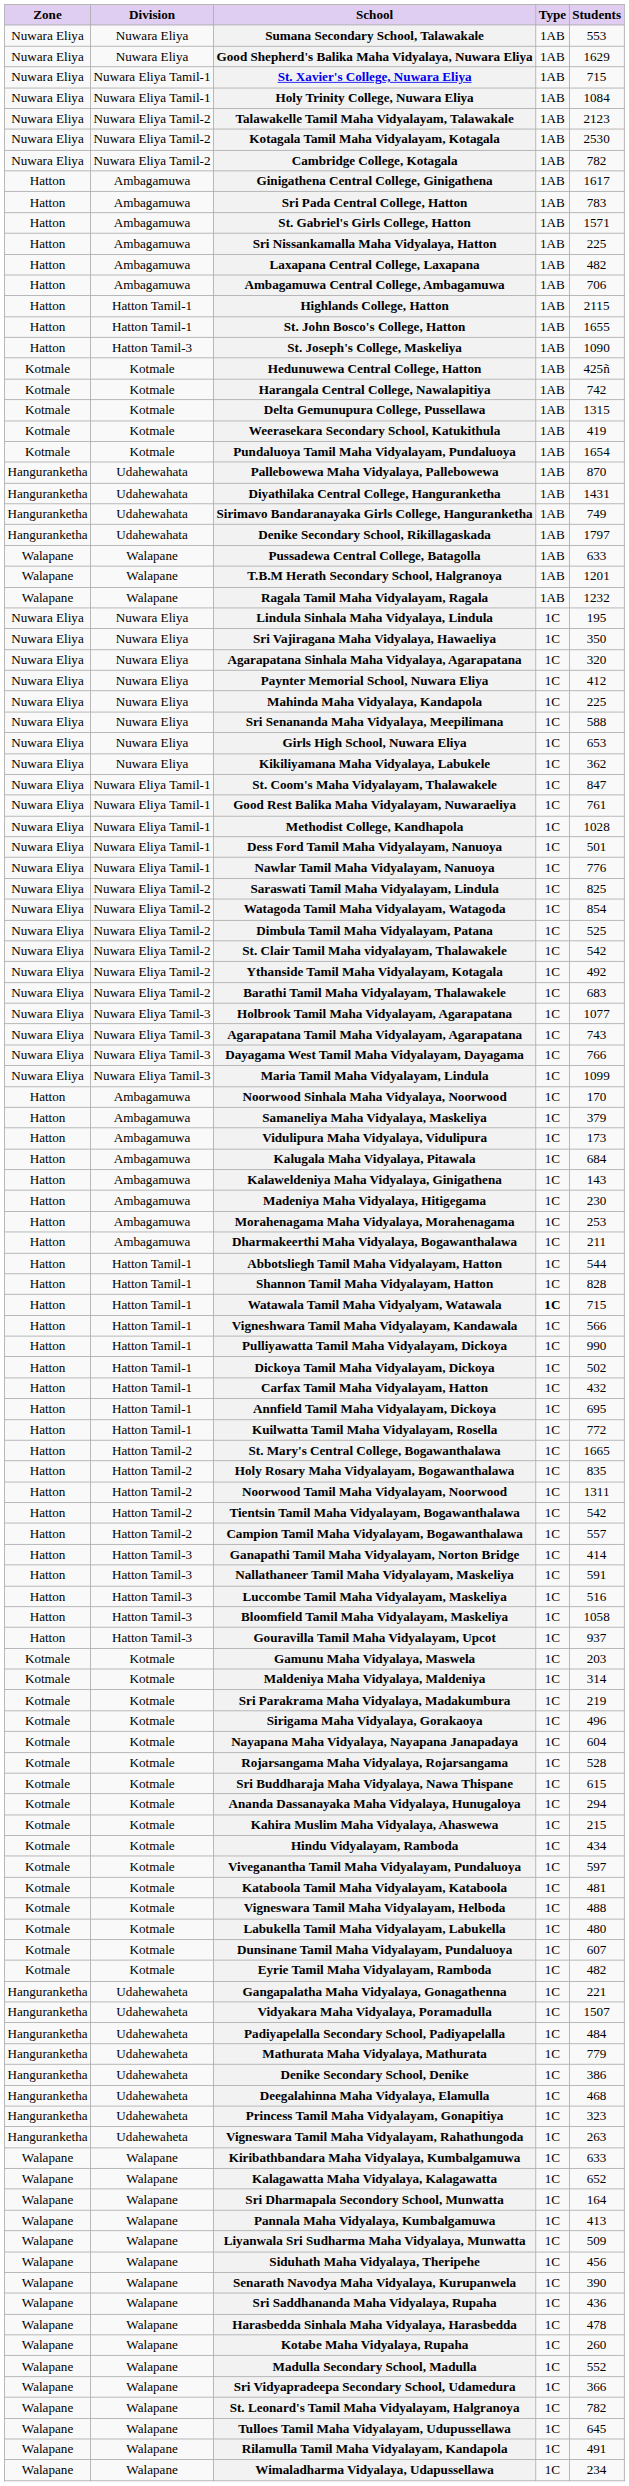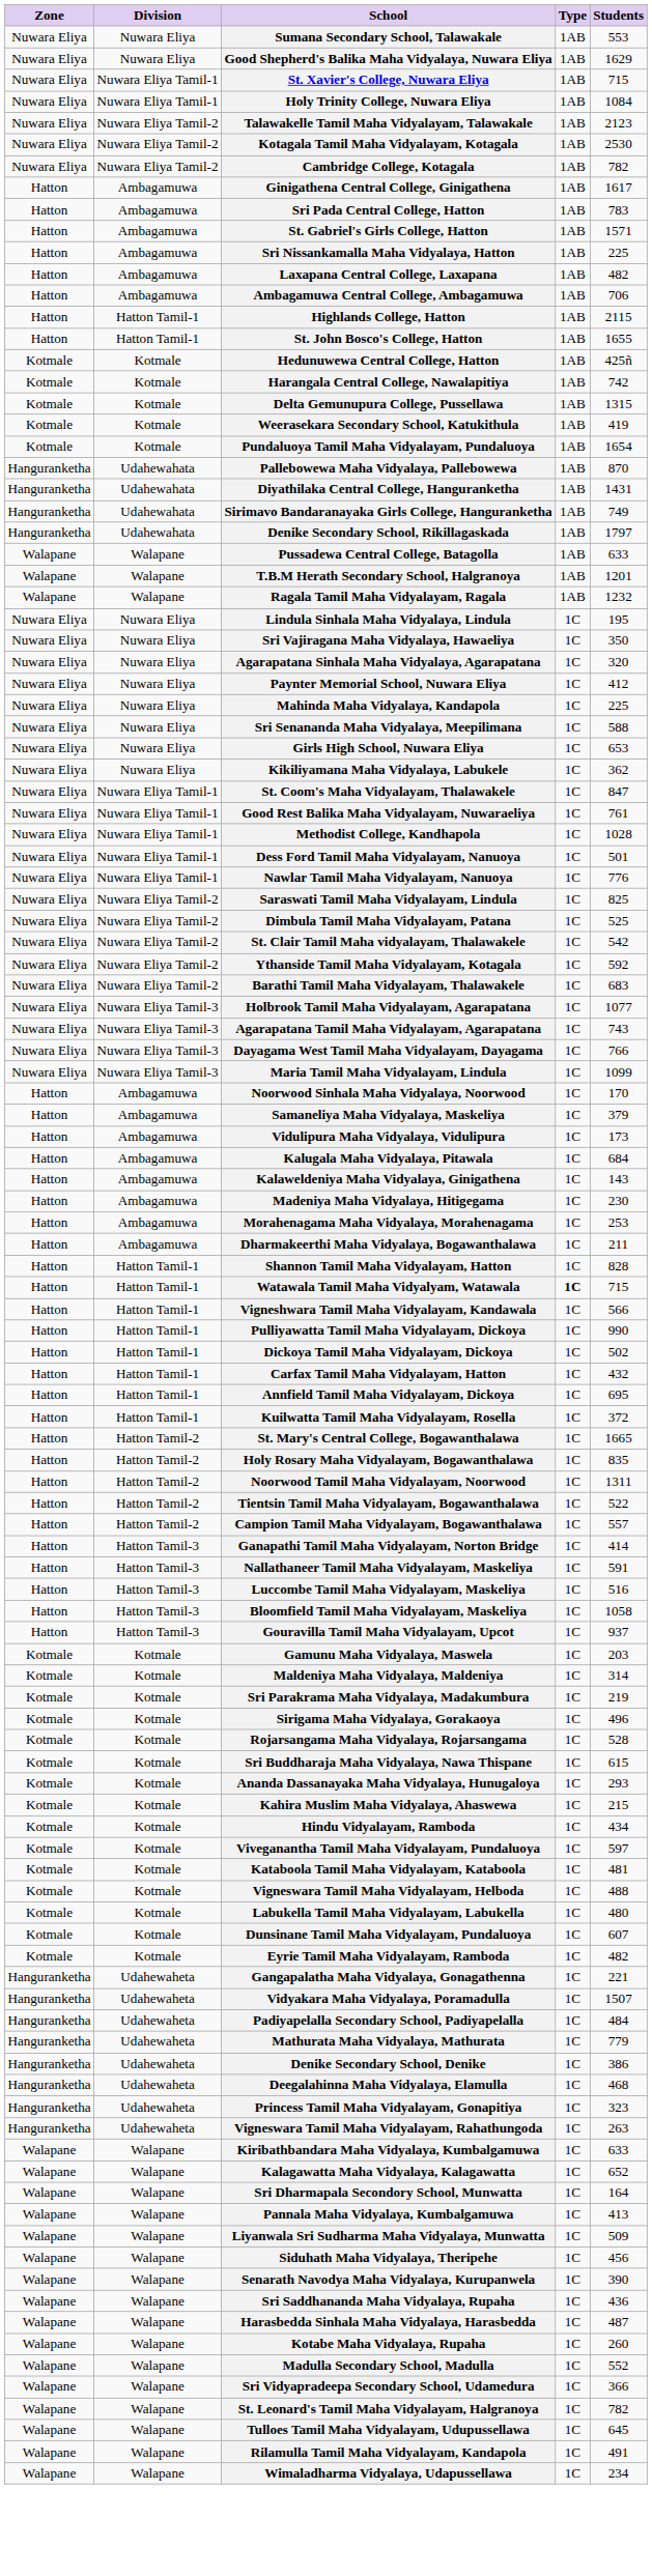 <table class="wikitable sortable" style="text-align:center; font-size:100%">
 <tr valign="bottom">
 <th style="background-color:#E0CEF2;">Zone</th>
 <th style="background-color:#E0CEF2;">Division</th>
 <th style="background-color:#E0CEF2;">School</th>
 <th style="background-color:#E0CEF2;">Type</th>
 <th style="background-color:#E0CEF2;">Students</th>
 </tr>
 <tr>
 <td>Nuwara Eliya</td>
 <td>Nuwara Eliya</td>
 <th>Sumana Secondary School, Talawakale</th>
 <td>1AB</td>
 <td>553</td>
 </tr>
 <tr>
 <td>Nuwara Eliya</td>
 <td>Nuwara Eliya</td>
 <th>Good Shepherd's Balika Maha Vidyalaya, Nuwara Eliya</th>
 <td>1AB</td>
 <td>1629</td>
 </tr>
 <tr>
 <td>Nuwara Eliya</td>
 <td>Nuwara Eliya Tamil-1</td>
 <th><a href='#'>St. Xavier's College, Nuwara Eliya</a></th>
 <td>1AB</td>
 <td>715</td>
 </tr>
 <tr>
 <td>Nuwara Eliya</td>
 <td>Nuwara Eliya Tamil-1</td>
 <th>Holy Trinity College, Nuwara Eliya</th>
 <td>1AB</td>
 <td>1084</td>
 </tr>
 <tr>
 <td>Nuwara Eliya</td>
 <td>Nuwara Eliya Tamil-2</td>
 <th>Talawakelle Tamil Maha Vidyalayam, Talawakale</th>
 <td>1AB</td>
 <td>2123</td>
 </tr>
 <tr>
 <td>Nuwara Eliya</td>
 <td>Nuwara Eliya Tamil-2</td>
 <th>Kotagala Tamil Maha Vidyalayam, Kotagala</th>
 <td>1AB</td>
 <td>2530</td>
 </tr>
 <tr>
 <td>Nuwara Eliya</td>
 <td>Nuwara Eliya Tamil-2</td>
 <th>Cambridge College, Kotagala</th>
 <td>1AB</td>
 <td>782</td>
 </tr>
 <tr>
 <td>Hatton</td>
 <td>Ambagamuwa</td>
 <th>Ginigathena Central College, Ginigathena</th>
 <td>1AB</td>
 <td>1617</td>
 </tr>
 <tr>
 <td>Hatton</td>
 <td>Ambagamuwa</td>
 <th>Sri Pada Central College, Hatton</th>
 <td>1AB</td>
 <td>783</td>
 </tr>
 <tr>
 <td>Hatton</td>
 <td>Ambagamuwa</td>
 <th>St. Gabriel's Girls College, Hatton</th>
 <td>1AB</td>
 <td>1571</td>
 </tr>
 <tr>
 <td>Hatton</td>
 <td>Ambagamuwa</td>
 <th>Sri Nissankamalla Maha Vidyalaya, Hatton</th>
 <td>1AB</td>
 <td>225</td>
 </tr>
 <tr>
 <td>Hatton</td>
 <td>Ambagamuwa</td>
 <th>Laxapana Central College, Laxapana</th>
 <td>1AB</td>
 <td>482</td>
 </tr>
 <tr>
 <td>Hatton</td>
 <td>Ambagamuwa</td>
 <th>Ambagamuwa Central College, Ambagamuwa</th>
 <td>1AB</td>
 <td>706</td>
 </tr>
 <tr>
 <td>Hatton</td>
 <td>Hatton Tamil-1</td>
 <th>Highlands College, Hatton</th>
 <td>1AB</td>
 <td>2115</td>
 </tr>
 <tr>
 <td>Hatton</td>
 <td>Hatton Tamil-1</td>
 <th>St. John Bosco's College, Hatton</th>
 <td>1AB</td>
 <td>1655</td>
-</tr>
-<tr>
-<td>Hatton</td>
-<td>Hatton Tamil-3</td>
-<th>St. Joseph's College, Maskeliya</th>
-<td>1AB</td>
-<td>1090</td>
 </tr>
 <tr>
 <td>Kotmale</td>
 <td>Kotmale</td>
 <th>Hedunuwewa Central College, Hatton</th>
 <td>1AB</td>
 <td>425ñ</td>
 </tr>
 <tr>
 <td>Kotmale</td>
 <td>Kotmale</td>
 <th>Harangala Central College, Nawalapitiya</th>
 <td>1AB</td>
 <td>742</td>
 </tr>
 <tr>
 <td>Kotmale</td>
 <td>Kotmale</td>
 <th>Delta Gemunupura College, Pussellawa</th>
 <td>1AB</td>
 <td>1315</td>
 </tr>
 <tr>
 <td>Kotmale</td>
 <td>Kotmale</td>
 <th>Weerasekara Secondary School, Katukithula</th>
 <td>1AB</td>
 <td>419</td>
 </tr>
 <tr>
 <td>Kotmale</td>
 <td>Kotmale</td>
 <th>Pundaluoya Tamil Maha Vidyalayam, Pundaluoya</th>
 <td>1AB</td>
 <td>1654</td>
 </tr>
 <tr>
 <td>Hanguranketha</td>
 <td>Udahewahata</td>
 <th>Pallebowewa Maha Vidyalaya, Pallebowewa</th>
 <td>1AB</td>
 <td>870</td>
 </tr>
 <tr>
 <td>Hanguranketha</td>
 <td>Udahewahata</td>
 <th>Diyathilaka Central College, Hanguranketha</th>
 <td>1AB</td>
 <td>1431</td>
 </tr>
 <tr>
 <td>Hanguranketha</td>
 <td>Udahewahata</td>
 <th>Sirimavo Bandaranayaka Girls College, Hanguranketha</th>
 <td>1AB</td>
 <td>749</td>
 </tr>
 <tr>
 <td>Hanguranketha</td>
 <td>Udahewahata</td>
 <th>Denike Secondary School, Rikillagaskada</th>
 <td>1AB</td>
 <td>1797</td>
 </tr>
 <tr>
 <td>Walapane</td>
 <td>Walapane</td>
 <th>Pussadewa Central College, Batagolla</th>
 <td>1AB</td>
 <td>633</td>
 </tr>
 <tr>
 <td>Walapane</td>
 <td>Walapane</td>
 <th>T.B.M Herath Secondary School, Halgranoya</th>
 <td>1AB</td>
 <td>1201</td>
 </tr>
 <tr>
 <td>Walapane</td>
 <td>Walapane</td>
 <th>Ragala Tamil Maha Vidyalayam, Ragala</th>
 <td>1AB</td>
 <td>1232</td>
 </tr>
 <tr>
 <td>Nuwara Eliya</td>
 <td>Nuwara Eliya</td>
 <th>Lindula Sinhala Maha Vidyalaya, Lindula</th>
 <td>1C</td>
 <td>195</td>
 </tr>
 <tr>
 <td>Nuwara Eliya</td>
 <td>Nuwara Eliya</td>
 <th>Sri Vajiragana Maha Vidyalaya, Hawaeliya</th>
 <td>1C</td>
 <td>350</td>
 </tr>
 <tr>
 <td>Nuwara Eliya</td>
 <td>Nuwara Eliya</td>
 <th>Agarapatana Sinhala Maha Vidyalaya, Agarapatana</th>
 <td>1C</td>
 <td>320</td>
 </tr>
 <tr>
 <td>Nuwara Eliya</td>
 <td>Nuwara Eliya</td>
 <th>Paynter Memorial School, Nuwara Eliya</th>
 <td>1C</td>
 <td>412</td>
 </tr>
 <tr>
 <td>Nuwara Eliya</td>
 <td>Nuwara Eliya</td>
 <th>Mahinda Maha Vidyalaya, Kandapola</th>
 <td>1C</td>
 <td>225</td>
 </tr>
 <tr>
 <td>Nuwara Eliya</td>
 <td>Nuwara Eliya</td>
 <th>Sri Senananda Maha Vidyalaya, Meepilimana</th>
 <td>1C</td>
 <td>588</td>
 </tr>
 <tr>
 <td>Nuwara Eliya</td>
 <td>Nuwara Eliya</td>
 <th>Girls High School, Nuwara Eliya</th>
 <td>1C</td>
 <td>653</td>
 </tr>
 <tr>
 <td>Nuwara Eliya</td>
 <td>Nuwara Eliya</td>
 <th>Kikiliyamana Maha Vidyalaya, Labukele</th>
 <td>1C</td>
 <td>362</td>
 </tr>
 <tr>
 <td>Nuwara Eliya</td>
 <td>Nuwara Eliya Tamil-1</td>
 <th>St. Coom's Maha Vidyalayam, Thalawakele</th>
 <td>1C</td>
 <td>847</td>
 </tr>
 <tr>
 <td>Nuwara Eliya</td>
 <td>Nuwara Eliya Tamil-1</td>
 <th>Good Rest Balika Maha Vidyalayam, Nuwaraeliya</th>
 <td>1C</td>
 <td>761</td>
 </tr>
 <tr>
 <td>Nuwara Eliya</td>
 <td>Nuwara Eliya Tamil-1</td>
 <th>Methodist College, Kandhapola</th>
 <td>1C</td>
 <td>1028</td>
 </tr>
 <tr>
 <td>Nuwara Eliya</td>
 <td>Nuwara Eliya Tamil-1</td>
 <th>Dess Ford Tamil Maha Vidyalayam, Nanuoya</th>
 <td>1C</td>
 <td>501</td>
 </tr>
 <tr>
 <td>Nuwara Eliya</td>
 <td>Nuwara Eliya Tamil-1</td>
 <th>Nawlar Tamil Maha Vidyalayam, Nanuoya</th>
 <td>1C</td>
 <td>776</td>
 </tr>
 <tr>
 <td>Nuwara Eliya</td>
 <td>Nuwara Eliya Tamil-2</td>
 <th>Saraswati Tamil Maha Vidyalayam, Lindula</th>
 <td>1C</td>
 <td>825</td>
 </tr>
 <tr>
 <td>Nuwara Eliya</td>
 <td>Nuwara Eliya Tamil-2</td>
-<th>Watagoda Tamil Maha Vidyalayam, Watagoda</th>
-<td>1C</td>
-<td>854</td>
-</tr>
-<tr>
-<td>Nuwara Eliya</td>
-<td>Nuwara Eliya Tamil-2</td>
 <th>Dimbula Tamil Maha Vidyalayam, Patana</th>
 <td>1C</td>
 <td>525</td>
 </tr>
 <tr>
 <td>Nuwara Eliya</td>
 <td>Nuwara Eliya Tamil-2</td>
 <th>St. Clair Tamil Maha vidyalayam, Thalawakele</th>
 <td>1C</td>
 <td>542</td>
 </tr>
 <tr>
 <td>Nuwara Eliya</td>
 <td>Nuwara Eliya Tamil-2</td>
 <th>Ythanside Tamil Maha Vidyalayam, Kotagala</th>
 <td>1C</td>
-<td>492</td>
+<td>592</td>
 </tr>
 <tr>
 <td>Nuwara Eliya</td>
 <td>Nuwara Eliya Tamil-2</td>
 <th>Barathi Tamil Maha Vidyalayam, Thalawakele</th>
 <td>1C</td>
 <td>683</td>
 </tr>
 <tr>
 <td>Nuwara Eliya</td>
 <td>Nuwara Eliya Tamil-3</td>
 <th>Holbrook Tamil Maha Vidyalayam, Agarapatana</th>
 <td>1C</td>
 <td>1077</td>
 </tr>
 <tr>
 <td>Nuwara Eliya</td>
 <td>Nuwara Eliya Tamil-3</td>
 <th>Agarapatana Tamil Maha Vidyalayam, Agarapatana</th>
 <td>1C</td>
 <td>743</td>
 </tr>
 <tr>
 <td>Nuwara Eliya</td>
 <td>Nuwara Eliya Tamil-3</td>
 <th>Dayagama West Tamil Maha Vidyalayam, Dayagama</th>
 <td>1C</td>
 <td>766</td>
 </tr>
 <tr>
 <td>Nuwara Eliya</td>
 <td>Nuwara Eliya Tamil-3</td>
 <th>Maria Tamil Maha Vidyalayam, Lindula</th>
 <td>1C</td>
 <td>1099</td>
 </tr>
 <tr>
 <td>Hatton</td>
 <td>Ambagamuwa</td>
 <th>Noorwood Sinhala Maha Vidyalaya, Noorwood</th>
 <td>1C</td>
 <td>170</td>
 </tr>
 <tr>
 <td>Hatton</td>
 <td>Ambagamuwa</td>
 <th>Samaneliya Maha Vidyalaya, Maskeliya</th>
 <td>1C</td>
 <td>379</td>
 </tr>
 <tr>
 <td>Hatton</td>
 <td>Ambagamuwa</td>
 <th>Vidulipura Maha Vidyalaya, Vidulipura</th>
 <td>1C</td>
 <td>173</td>
 </tr>
 <tr>
 <td>Hatton</td>
 <td>Ambagamuwa</td>
 <th>Kalugala Maha Vidyalaya, Pitawala</th>
 <td>1C</td>
 <td>684</td>
 </tr>
 <tr>
 <td>Hatton</td>
 <td>Ambagamuwa</td>
 <th>Kalaweldeniya Maha Vidyalaya, Ginigathena</th>
 <td>1C</td>
 <td>143</td>
 </tr>
 <tr>
 <td>Hatton</td>
 <td>Ambagamuwa</td>
 <th>Madeniya Maha Vidyalaya, Hitigegama</th>
 <td>1C</td>
 <td>230</td>
 </tr>
 <tr>
 <td>Hatton</td>
 <td>Ambagamuwa</td>
 <th>Morahenagama Maha Vidyalaya, Morahenagama</th>
 <td>1C</td>
 <td>253</td>
 </tr>
 <tr>
 <td>Hatton</td>
 <td>Ambagamuwa</td>
 <th>Dharmakeerthi Maha Vidyalaya, Bogawanthalawa</th>
 <td>1C</td>
 <td>211</td>
 </tr>
 <tr>
 <td>Hatton</td>
 <td>Hatton Tamil-1</td>
-<th>Abbotsliegh Tamil Maha Vidyalayam, Hatton</th>
-<td>1C</td>
-<td>544</td>
-</tr>
-<tr>
-<td>Hatton</td>
-<td>Hatton Tamil-1</td>
 <th>Shannon Tamil Maha Vidyalayam, Hatton</th>
 <td>1C</td>
 <td>828</td>
 </tr>
 <tr>
 <td>Hatton</td>
 <td>Hatton Tamil-1</td>
 <th>Watawala Tamil Maha Vidyalyam, Watawala</th>
 <td><strong>1C</strong></td>
 <td>715</td>
 </tr>
 <tr>
 <td>Hatton</td>
 <td>Hatton Tamil-1</td>
 <th>Vigneshwara Tamil Maha Vidyalayam, Kandawala</th>
 <td>1C</td>
 <td>566</td>
 </tr>
 <tr>
 <td>Hatton</td>
 <td>Hatton Tamil-1</td>
 <th>Pulliyawatta Tamil Maha Vidyalayam, Dickoya</th>
 <td>1C</td>
 <td>990</td>
 </tr>
 <tr>
 <td>Hatton</td>
 <td>Hatton Tamil-1</td>
 <th>Dickoya Tamil Maha Vidyalayam, Dickoya</th>
 <td>1C</td>
 <td>502</td>
 </tr>
 <tr>
 <td>Hatton</td>
 <td>Hatton Tamil-1</td>
 <th>Carfax Tamil Maha Vidyalayam, Hatton</th>
 <td>1C</td>
 <td>432</td>
 </tr>
 <tr>
 <td>Hatton</td>
 <td>Hatton Tamil-1</td>
 <th>Annfield Tamil Maha Vidyalayam, Dickoya</th>
 <td>1C</td>
 <td>695</td>
 </tr>
 <tr>
 <td>Hatton</td>
 <td>Hatton Tamil-1</td>
 <th>Kuilwatta Tamil Maha Vidyalayam, Rosella</th>
 <td>1C</td>
-<td>772</td>
+<td>372</td>
 </tr>
 <tr>
 <td>Hatton</td>
 <td>Hatton Tamil-2</td>
 <th>St. Mary's Central College, Bogawanthalawa</th>
 <td>1C</td>
 <td>1665</td>
 </tr>
 <tr>
 <td>Hatton</td>
 <td>Hatton Tamil-2</td>
 <th>Holy Rosary Maha Vidyalayam, Bogawanthalawa</th>
 <td>1C</td>
 <td>835</td>
 </tr>
 <tr>
 <td>Hatton</td>
 <td>Hatton Tamil-2</td>
 <th>Noorwood Tamil Maha Vidyalayam, Noorwood</th>
 <td>1C</td>
 <td>1311</td>
 </tr>
 <tr>
 <td>Hatton</td>
 <td>Hatton Tamil-2</td>
 <th>Tientsin Tamil Maha Vidyalayam, Bogawanthalawa</th>
 <td>1C</td>
-<td>542</td>
+<td>522</td>
 </tr>
 <tr>
 <td>Hatton</td>
 <td>Hatton Tamil-2</td>
 <th>Campion Tamil Maha Vidyalayam, Bogawanthalawa</th>
 <td>1C</td>
 <td>557</td>
 </tr>
 <tr>
 <td>Hatton</td>
 <td>Hatton Tamil-3</td>
 <th>Ganapathi Tamil Maha Vidyalayam, Norton Bridge</th>
 <td>1C</td>
 <td>414</td>
 </tr>
 <tr>
 <td>Hatton</td>
 <td>Hatton Tamil-3</td>
 <th>Nallathaneer Tamil Maha Vidyalayam, Maskeliya</th>
 <td>1C</td>
 <td>591</td>
 </tr>
 <tr>
 <td>Hatton</td>
 <td>Hatton Tamil-3</td>
 <th>Luccombe Tamil Maha Vidyalayam, Maskeliya</th>
 <td>1C</td>
 <td>516</td>
 </tr>
 <tr>
 <td>Hatton</td>
 <td>Hatton Tamil-3</td>
 <th>Bloomfield Tamil Maha Vidyalayam, Maskeliya</th>
 <td>1C</td>
 <td>1058</td>
 </tr>
 <tr>
 <td>Hatton</td>
 <td>Hatton Tamil-3</td>
 <th>Gouravilla Tamil Maha Vidyalayam, Upcot</th>
 <td>1C</td>
 <td>937</td>
 </tr>
 <tr>
 <td>Kotmale</td>
 <td>Kotmale</td>
 <th>Gamunu Maha Vidyalaya, Maswela</th>
 <td>1C</td>
 <td>203</td>
 </tr>
 <tr>
 <td>Kotmale</td>
 <td>Kotmale</td>
 <th>Maldeniya Maha Vidyalaya, Maldeniya</th>
 <td>1C</td>
 <td>314</td>
 </tr>
 <tr>
 <td>Kotmale</td>
 <td>Kotmale</td>
 <th>Sri Parakrama Maha Vidyalaya, Madakumbura</th>
 <td>1C</td>
 <td>219</td>
 </tr>
 <tr>
 <td>Kotmale</td>
 <td>Kotmale</td>
 <th>Sirigama Maha Vidyalaya, Gorakaoya</th>
 <td>1C</td>
 <td>496</td>
 </tr>
 <tr>
 <td>Kotmale</td>
 <td>Kotmale</td>
-<th>Nayapana Maha Vidyalaya, Nayapana Janapadaya</th>
-<td>1C</td>
-<td>604</td>
-</tr>
-<tr>
-<td>Kotmale</td>
-<td>Kotmale</td>
 <th>Rojarsangama Maha Vidyalaya, Rojarsangama</th>
 <td>1C</td>
 <td>528</td>
 </tr>
 <tr>
 <td>Kotmale</td>
 <td>Kotmale</td>
 <th>Sri Buddharaja Maha Vidyalaya, Nawa Thispane</th>
 <td>1C</td>
 <td>615</td>
 </tr>
 <tr>
 <td>Kotmale</td>
 <td>Kotmale</td>
 <th>Ananda Dassanayaka Maha Vidyalaya, Hunugaloya</th>
 <td>1C</td>
-<td>294</td>
+<td>293</td>
 </tr>
 <tr>
 <td>Kotmale</td>
 <td>Kotmale</td>
 <th>Kahira Muslim Maha Vidyalaya, Ahaswewa</th>
 <td>1C</td>
 <td>215</td>
 </tr>
 <tr>
 <td>Kotmale</td>
 <td>Kotmale</td>
 <th>Hindu Vidyalayam, Ramboda</th>
 <td>1C</td>
 <td>434</td>
 </tr>
 <tr>
 <td>Kotmale</td>
 <td>Kotmale</td>
 <th>Viveganantha Tamil Maha Vidyalayam, Pundaluoya</th>
 <td>1C</td>
 <td>597</td>
 </tr>
 <tr>
 <td>Kotmale</td>
 <td>Kotmale</td>
 <th>Kataboola Tamil Maha Vidyalayam, Kataboola</th>
 <td>1C</td>
 <td>481</td>
 </tr>
 <tr>
 <td>Kotmale</td>
 <td>Kotmale</td>
 <th>Vigneswara Tamil Maha Vidyalayam, Helboda</th>
 <td>1C</td>
 <td>488</td>
 </tr>
 <tr>
 <td>Kotmale</td>
 <td>Kotmale</td>
 <th>Labukella Tamil Maha Vidyalayam, Labukella</th>
 <td>1C</td>
 <td>480</td>
 </tr>
 <tr>
 <td>Kotmale</td>
 <td>Kotmale</td>
 <th>Dunsinane Tamil Maha Vidyalayam, Pundaluoya</th>
 <td>1C</td>
 <td>607</td>
 </tr>
 <tr>
 <td>Kotmale</td>
 <td>Kotmale</td>
 <th>Eyrie Tamil Maha Vidyalayam, Ramboda</th>
 <td>1C</td>
 <td>482</td>
 </tr>
 <tr>
 <td>Hanguranketha</td>
 <td>Udahewaheta</td>
 <th>Gangapalatha Maha Vidyalaya, Gonagathenna</th>
 <td>1C</td>
 <td>221</td>
 </tr>
 <tr>
 <td>Hanguranketha</td>
 <td>Udahewaheta</td>
 <th>Vidyakara Maha Vidyalaya, Poramadulla</th>
 <td>1C</td>
 <td>1507</td>
 </tr>
 <tr>
 <td>Hanguranketha</td>
 <td>Udahewaheta</td>
 <th>Padiyapelalla Secondary School, Padiyapelalla</th>
 <td>1C</td>
 <td>484</td>
 </tr>
 <tr>
 <td>Hanguranketha</td>
 <td>Udahewaheta</td>
 <th>Mathurata Maha Vidyalaya, Mathurata</th>
 <td>1C</td>
 <td>779</td>
 </tr>
 <tr>
 <td>Hanguranketha</td>
 <td>Udahewaheta</td>
 <th>Denike Secondary School, Denike</th>
 <td>1C</td>
 <td>386</td>
 </tr>
 <tr>
 <td>Hanguranketha</td>
 <td>Udahewaheta</td>
 <th>Deegalahinna Maha Vidyalaya, Elamulla</th>
 <td>1C</td>
 <td>468</td>
 </tr>
 <tr>
 <td>Hanguranketha</td>
 <td>Udahewaheta</td>
 <th>Princess Tamil Maha Vidyalayam, Gonapitiya</th>
 <td>1C</td>
 <td>323</td>
 </tr>
 <tr>
 <td>Hanguranketha</td>
 <td>Udahewaheta</td>
 <th>Vigneswara Tamil Maha Vidyalayam, Rahathungoda</th>
 <td>1C</td>
 <td>263</td>
 </tr>
 <tr>
 <td>Walapane</td>
 <td>Walapane</td>
 <th>Kiribathbandara Maha Vidyalaya, Kumbalgamuwa</th>
 <td>1C</td>
 <td>633</td>
 </tr>
 <tr>
 <td>Walapane</td>
 <td>Walapane</td>
 <th>Kalagawatta Maha Vidyalaya, Kalagawatta</th>
 <td>1C</td>
 <td>652</td>
 </tr>
 <tr>
 <td>Walapane</td>
 <td>Walapane</td>
 <th>Sri Dharmapala Secondory School, Munwatta</th>
 <td>1C</td>
 <td>164</td>
 </tr>
 <tr>
 <td>Walapane</td>
 <td>Walapane</td>
 <th>Pannala Maha Vidyalaya, Kumbalgamuwa</th>
 <td>1C</td>
 <td>413</td>
 </tr>
 <tr>
 <td>Walapane</td>
 <td>Walapane</td>
 <th>Liyanwala Sri Sudharma Maha Vidyalaya, Munwatta</th>
 <td>1C</td>
 <td>509</td>
 </tr>
 <tr>
 <td>Walapane</td>
 <td>Walapane</td>
 <th>Siduhath Maha Vidyalaya, Theripehe</th>
 <td>1C</td>
 <td>456</td>
 </tr>
 <tr>
 <td>Walapane</td>
 <td>Walapane</td>
 <th>Senarath Navodya Maha Vidyalaya, Kurupanwela</th>
 <td>1C</td>
 <td>390</td>
 </tr>
 <tr>
 <td>Walapane</td>
 <td>Walapane</td>
 <th>Sri Saddhananda Maha Vidyalaya, Rupaha</th>
 <td>1C</td>
 <td>436</td>
 </tr>
 <tr>
 <td>Walapane</td>
 <td>Walapane</td>
 <th>Harasbedda Sinhala Maha Vidyalaya, Harasbedda</th>
 <td>1C</td>
-<td>478</td>
+<td>487</td>
 </tr>
 <tr>
 <td>Walapane</td>
 <td>Walapane</td>
 <th>Kotabe Maha Vidyalaya, Rupaha</th>
 <td>1C</td>
 <td>260</td>
 </tr>
 <tr>
 <td>Walapane</td>
 <td>Walapane</td>
 <th>Madulla Secondary School, Madulla</th>
 <td>1C</td>
 <td>552</td>
 </tr>
 <tr>
 <td>Walapane</td>
 <td>Walapane</td>
 <th>Sri Vidyapradeepa Secondary School, Udamedura</th>
 <td>1C</td>
 <td>366</td>
 </tr>
 <tr>
 <td>Walapane</td>
 <td>Walapane</td>
 <th>St. Leonard's Tamil Maha Vidyalayam, Halgranoya</th>
 <td>1C</td>
 <td>782</td>
 </tr>
 <tr>
 <td>Walapane</td>
 <td>Walapane</td>
 <th>Tulloes Tamil Maha Vidyalayam, Udupussellawa</th>
 <td>1C</td>
 <td>645</td>
 </tr>
 <tr>
 <td>Walapane</td>
 <td>Walapane</td>
 <th>Rilamulla Tamil Maha Vidyalayam, Kandapola</th>
 <td>1C</td>
 <td>491</td>
 </tr>
 <tr>
 <td>Walapane</td>
 <td>Walapane</td>
 <th>Wimaladharma Vidyalaya, Udapussellawa</th>
 <td>1C</td>
 <td>234</td>
 </tr>
 </table>
